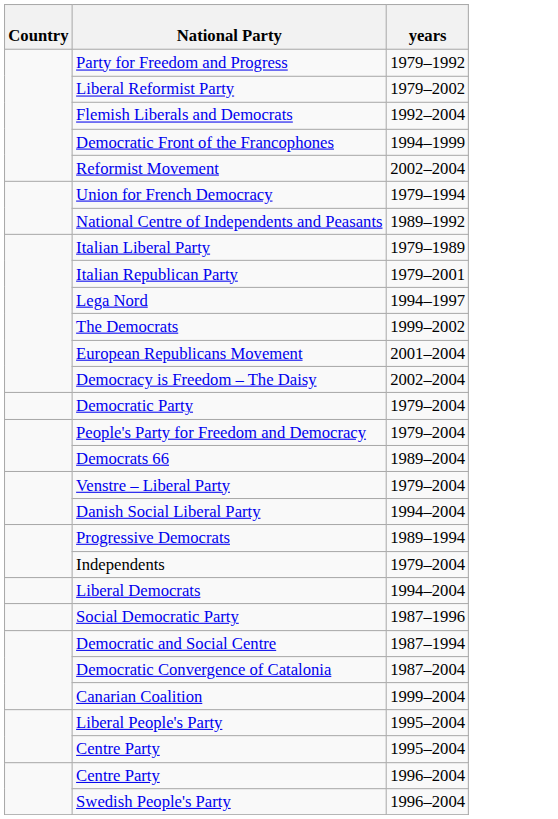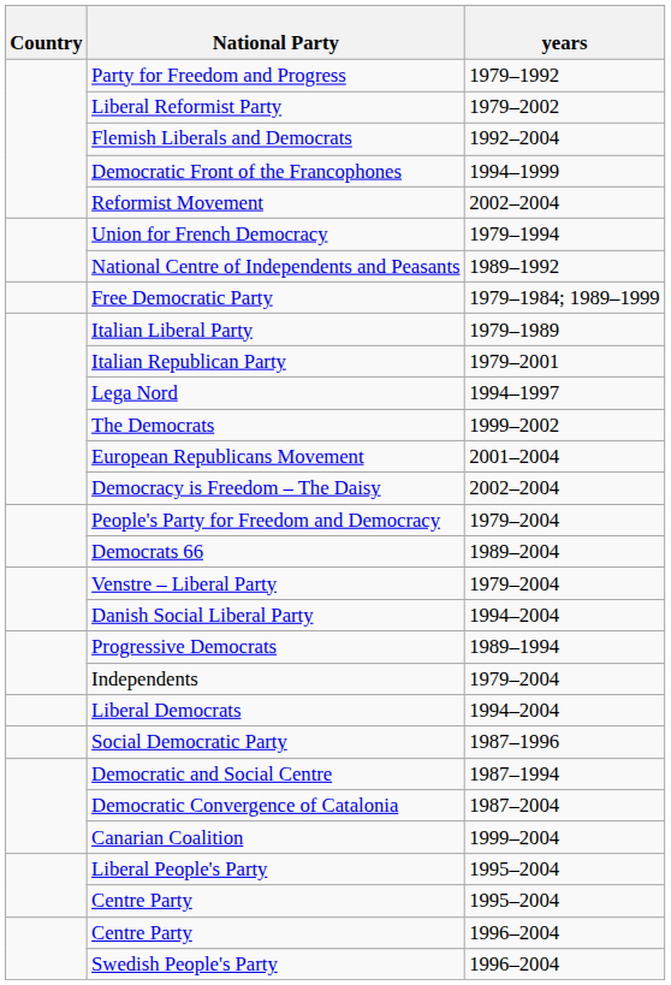 <table class="wikitable">
 <tr>
 <th><br>Country</th>
 <th><br>National Party</th>
 <th><br>years</th>
 </tr>
 <tr>
 <td rowspan=5></td>
 <td><a href='#'>Party for Freedom and Progress</a></td>
 <td>1979–1992</td>
 </tr>
 <tr>
 <td><a href='#'>Liberal Reformist Party</a></td>
 <td>1979–2002</td>
 </tr>
 <tr>
 <td><a href='#'>Flemish Liberals and Democrats</a></td>
 <td>1992–2004</td>
 </tr>
 <tr>
 <td><a href='#'>Democratic Front of the Francophones</a></td>
 <td>1994–1999</td>
 </tr>
 <tr>
 <td><a href='#'>Reformist Movement</a></td>
 <td>2002–2004</td>
 </tr>
 <tr>
 <td rowspan=2></td>
 <td><a href='#'>Union for French Democracy</a></td>
 <td>1979–1994</td>
 </tr>
 <tr>
 <td><a href='#'>National Centre of Independents and Peasants</a></td>
 <td>1989–1992</td>
 </tr>
 <tr>
+<td></td>
+<td><a href='#'>Free Democratic Party</a></td>
+<td>1979–1984; 1989–1999</td>
+</tr>
+<tr>
 <td rowspan=6></td>
 <td><a href='#'>Italian Liberal Party</a></td>
 <td>1979–1989</td>
 </tr>
 <tr>
 <td><a href='#'>Italian Republican Party</a></td>
 <td>1979–2001</td>
 </tr>
 <tr>
 <td><a href='#'>Lega Nord</a></td>
 <td>1994–1997</td>
 </tr>
 <tr>
 <td><a href='#'>The Democrats</a></td>
 <td>1999–2002</td>
 </tr>
 <tr>
 <td><a href='#'>European Republicans Movement</a></td>
 <td>2001–2004</td>
 </tr>
 <tr>
 <td><a href='#'>Democracy is Freedom – The Daisy</a></td>
 <td>2002–2004</td>
-</tr>
-<tr>
-<td></td>
-<td><a href='#'>Democratic Party</a></td>
-<td>1979–2004</td>
 </tr>
 <tr>
 <td rowspan=2></td>
 <td><a href='#'>People's Party for Freedom and Democracy</a></td>
 <td>1979–2004</td>
 </tr>
 <tr>
 <td><a href='#'>Democrats 66</a></td>
 <td>1989–2004</td>
 </tr>
 <tr>
 <td rowspan=2></td>
 <td><a href='#'>Venstre – Liberal Party</a></td>
 <td>1979–2004</td>
 </tr>
 <tr>
 <td><a href='#'>Danish Social Liberal Party</a></td>
 <td>1994–2004</td>
 </tr>
 <tr>
 <td rowspan=2></td>
 <td><a href='#'>Progressive Democrats</a></td>
 <td>1989–1994</td>
 </tr>
 <tr>
 <td>Independents</td>
 <td>1979–2004</td>
 </tr>
 <tr>
 <td></td>
 <td><a href='#'>Liberal Democrats</a></td>
 <td>1994–2004</td>
 </tr>
 <tr>
 <td></td>
 <td><a href='#'>Social Democratic Party</a></td>
 <td>1987–1996</td>
 </tr>
 <tr>
 <td rowspan=3></td>
 <td><a href='#'>Democratic and Social Centre</a></td>
 <td>1987–1994</td>
 </tr>
 <tr>
 <td><a href='#'>Democratic Convergence of Catalonia</a></td>
 <td>1987–2004</td>
 </tr>
 <tr>
 <td><a href='#'>Canarian Coalition</a></td>
 <td>1999–2004</td>
 </tr>
 <tr>
 <td rowspan=2></td>
 <td><a href='#'>Liberal People's Party</a></td>
 <td>1995–2004</td>
 </tr>
 <tr>
 <td><a href='#'>Centre Party</a></td>
 <td>1995–2004</td>
 </tr>
 <tr>
 <td rowspan=2></td>
 <td><a href='#'>Centre Party</a></td>
 <td>1996–2004</td>
 </tr>
 <tr>
 <td><a href='#'>Swedish People's Party</a></td>
 <td>1996–2004</td>
 </tr>
 </table>
